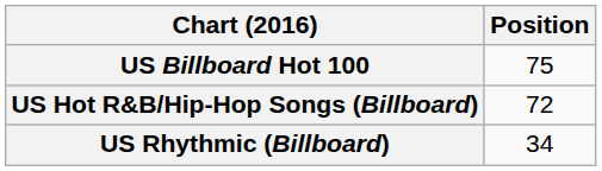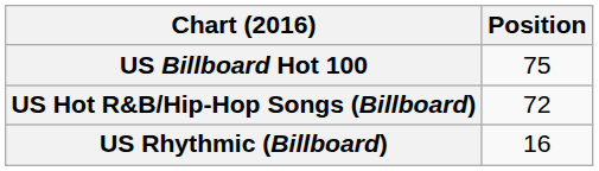 <table class="wikitable plainrowheaders sortable" style="text-align:center;">
 <tr>
 <th>Chart (2016)</th>
 <th>Position</th>
 </tr>
 <tr>
 <th scope="row">US <em>Billboard</em> Hot 100</th>
 <td>75</td>
 </tr>
 <tr>
 <th scope="row">US Hot R&B/Hip-Hop Songs (<em>Billboard</em>)</th>
 <td>72</td>
 </tr>
 <tr>
 <th scope="row">US Rhythmic (<em>Billboard</em>)</th>
-<td>34</td>
+<td>16</td>
 </tr>
 </table>
